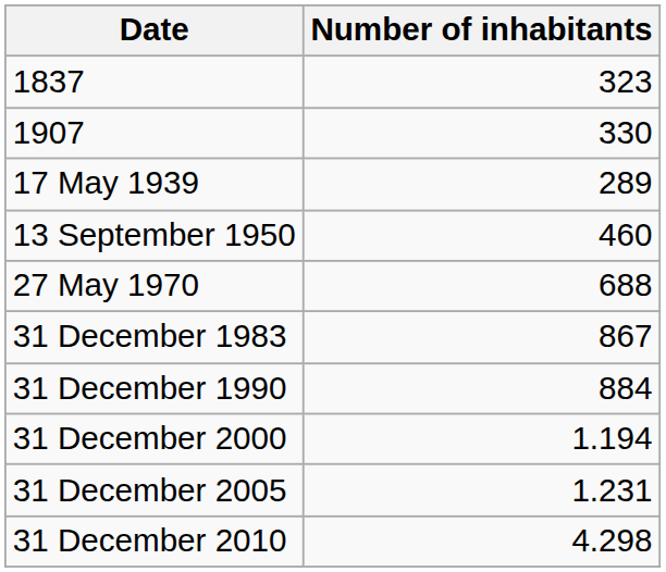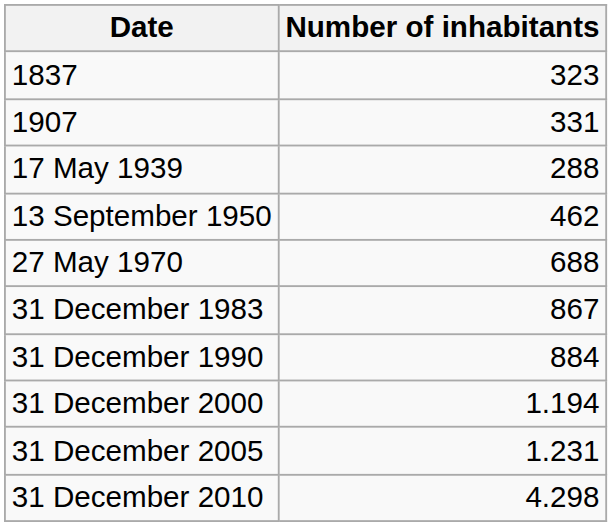 <table class="wikitable">
 <tr>
 <th>Date</th>
 <th>Number of inhabitants</th>
 </tr>
 <tr>
 <td>1837</td>
 <td align="right">323</td>
 </tr>
 <tr>
 <td>1907</td>
-<td align="right">330</td>
+<td align="right">331</td>
 </tr>
 <tr>
 <td>17 May 1939</td>
-<td align="right">289</td>
+<td align="right">288</td>
 </tr>
 <tr>
 <td>13 September 1950</td>
-<td align="right">460</td>
+<td align="right">462</td>
 </tr>
 <tr>
 <td>27 May 1970</td>
 <td align="right">688</td>
 </tr>
 <tr>
 <td>31 December 1983</td>
 <td align="right">867</td>
 </tr>
 <tr>
 <td>31 December 1990</td>
 <td align="right">884</td>
 </tr>
 <tr>
 <td>31 December 2000</td>
 <td align="right">1.194</td>
 </tr>
 <tr>
 <td>31 December 2005</td>
 <td align="right">1.231</td>
 </tr>
 <tr>
 <td>31 December 2010</td>
 <td align="right">4.298</td>
 </tr>
 </table>
